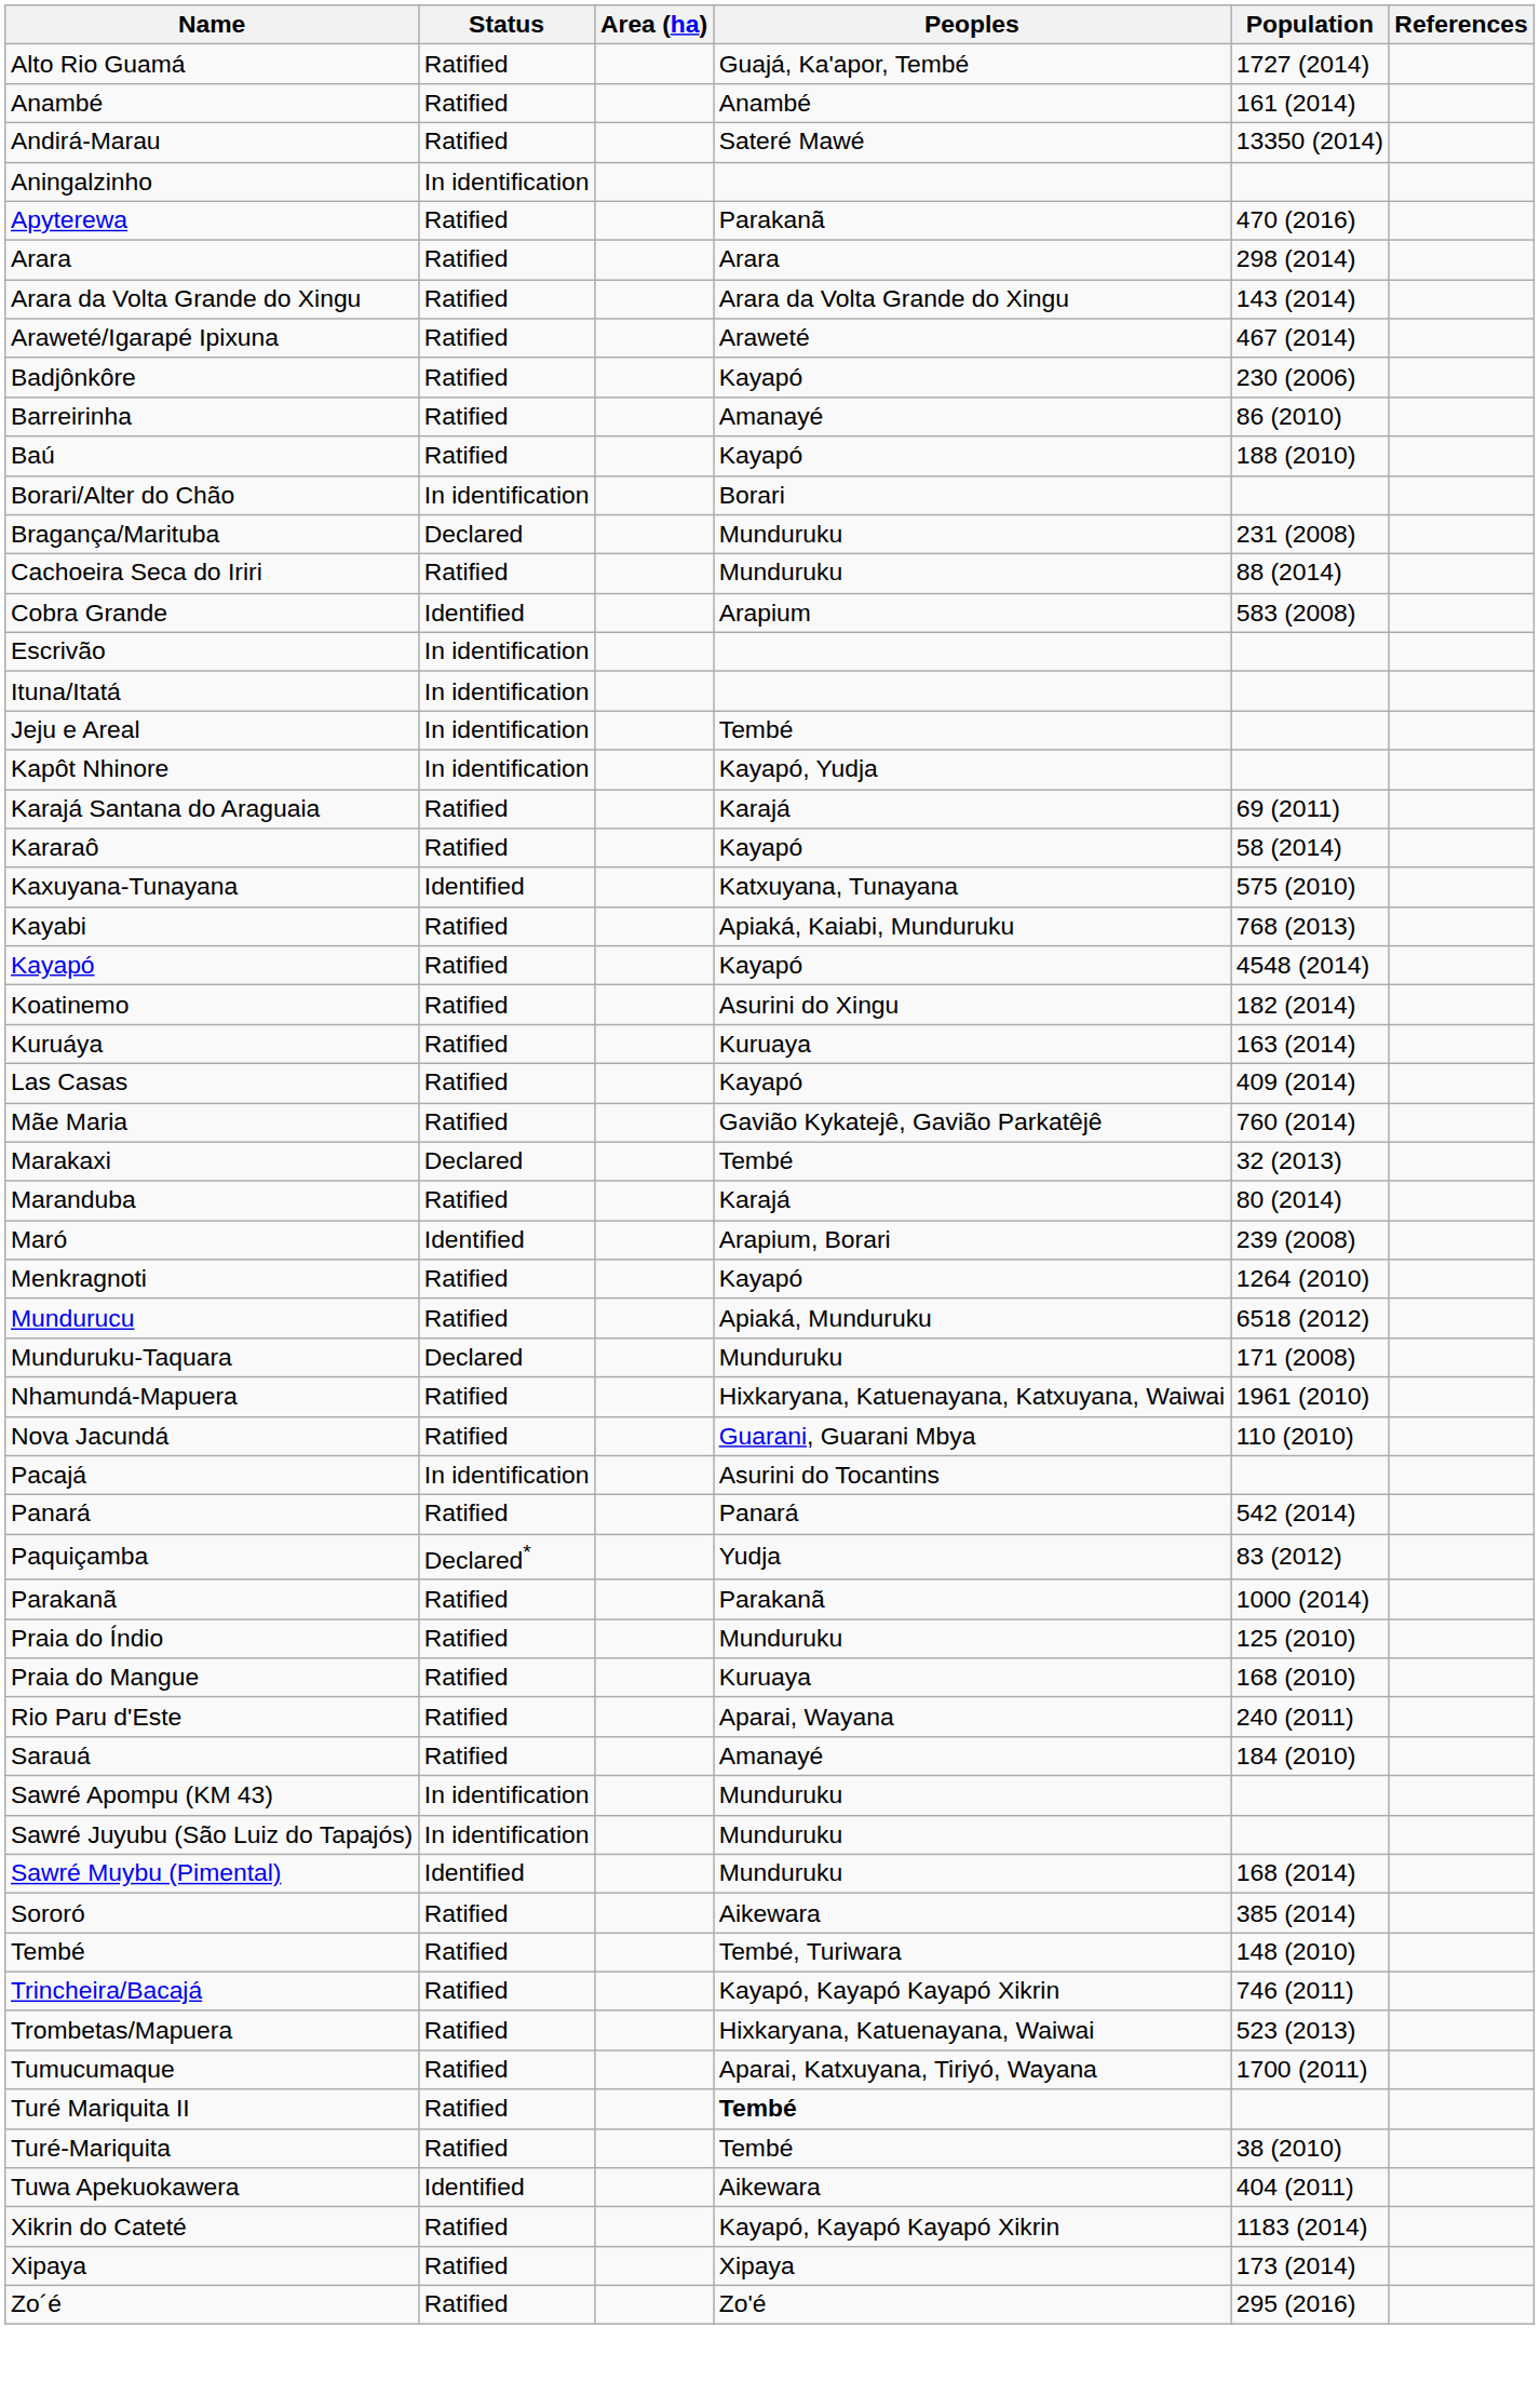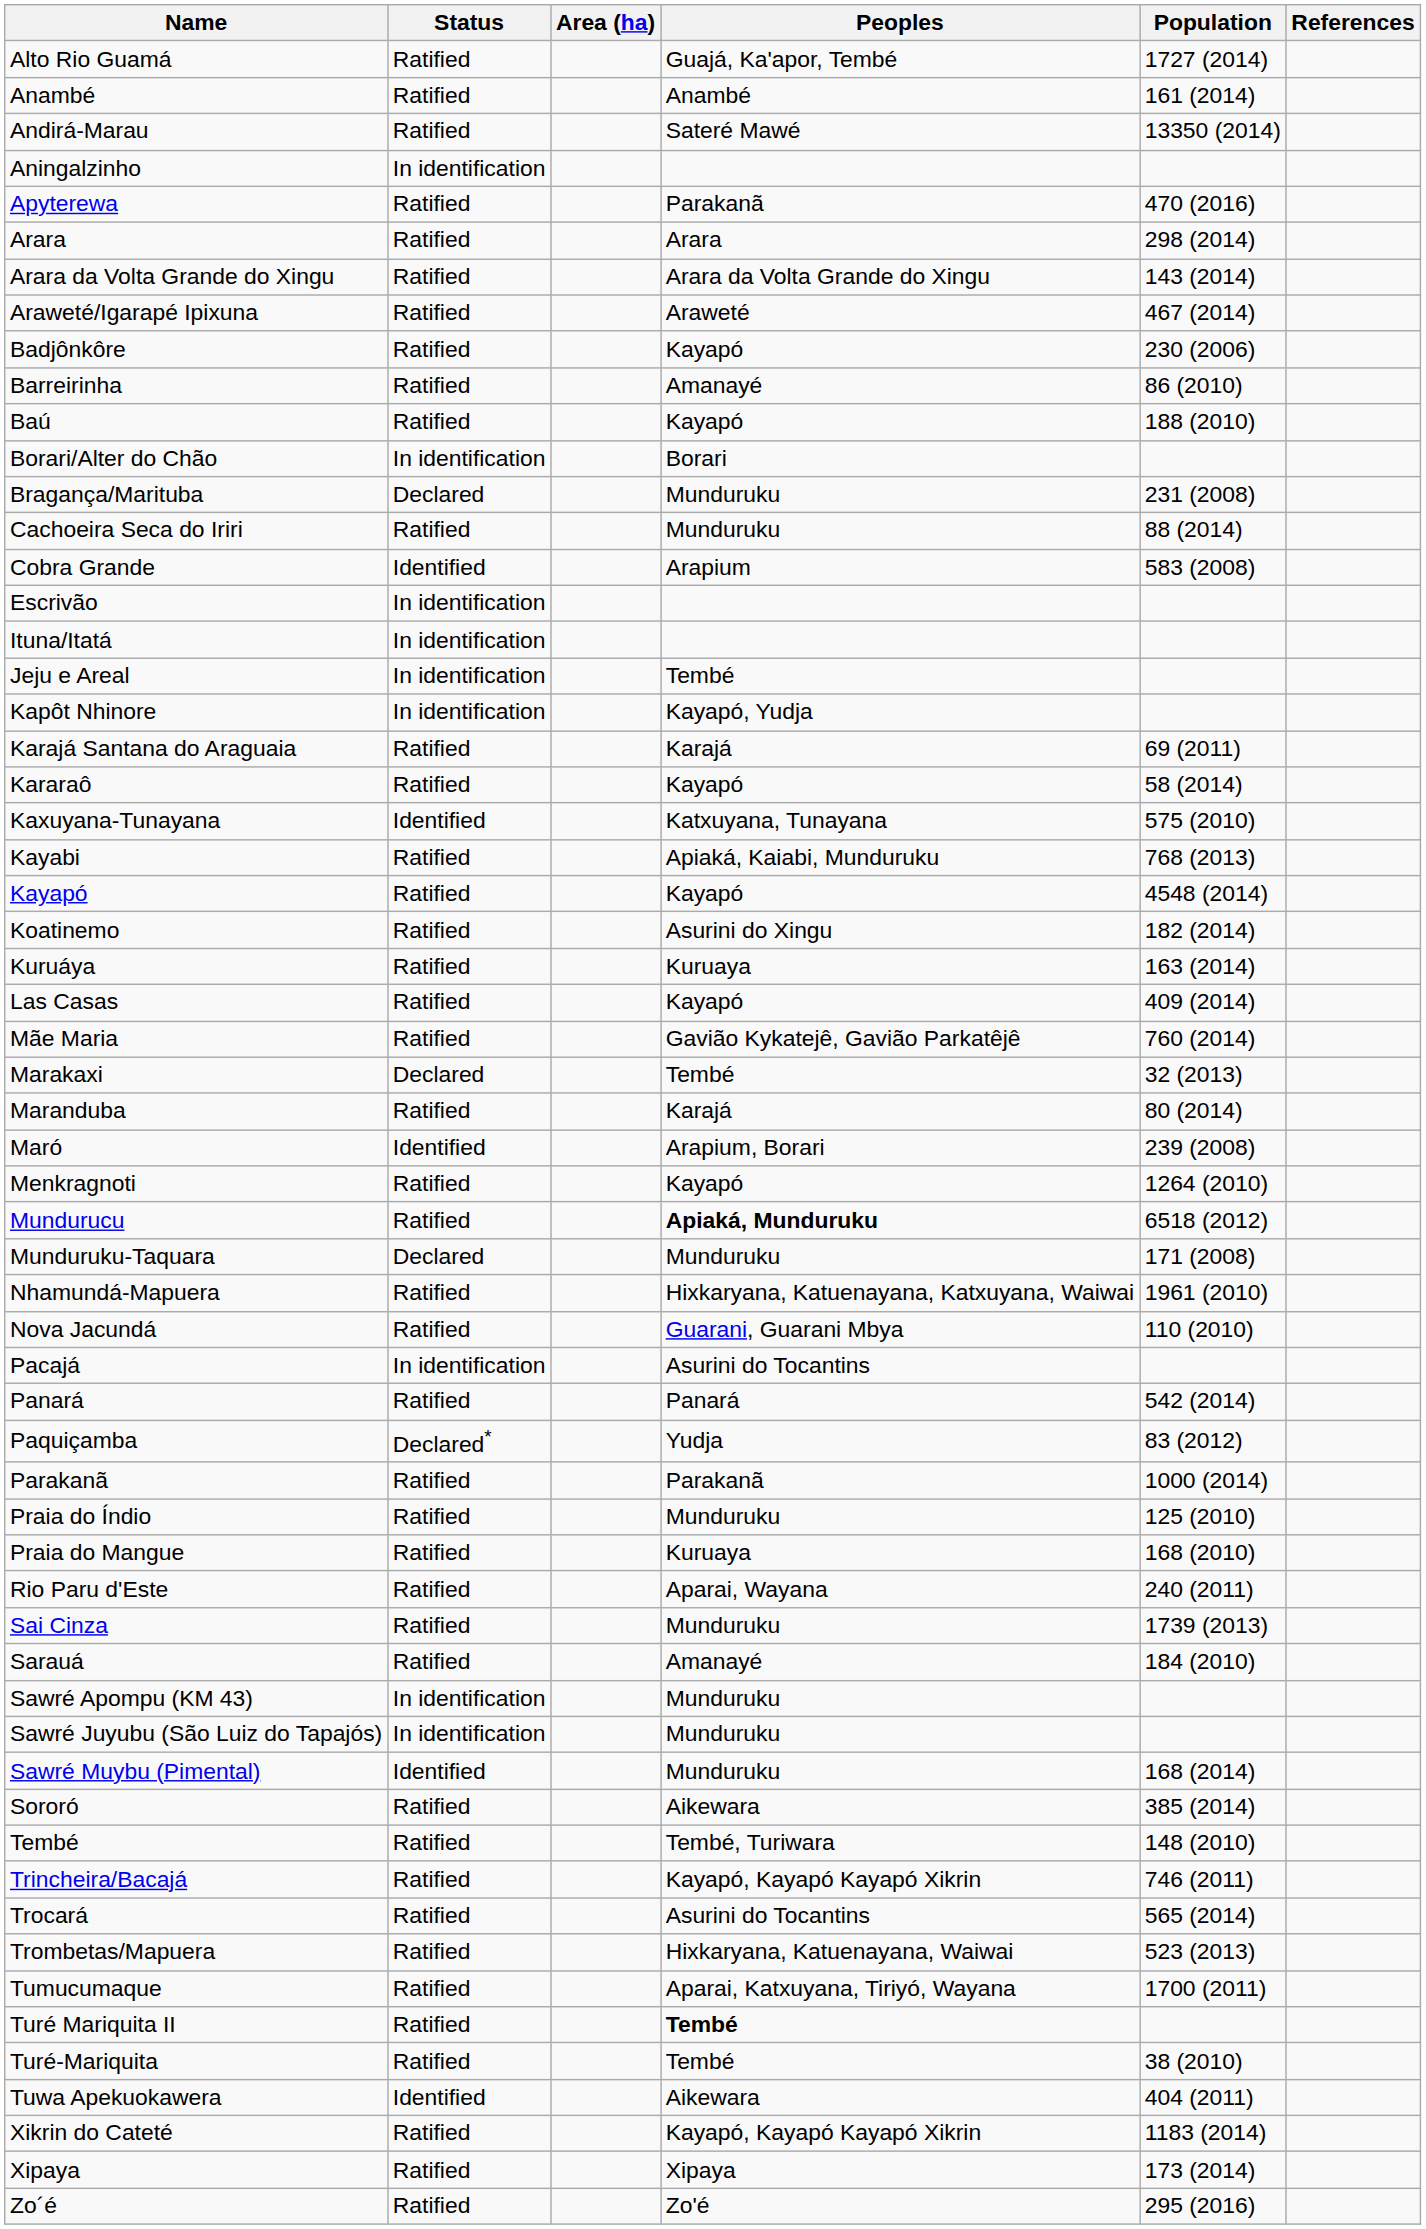 <table class="sortable wikitable">
 <tr>
 <th>Name</th>
 <th>Status</th>
 <th>Area (<a href='#'>ha</a>)</th>
 <th>Peoples</th>
 <th>Population</th>
 <th>References</th>
 </tr>
 <tr>
 <td>Alto Rio Guamá</td>
 <td>Ratified</td>
 <td></td>
 <td>Guajá, Ka'apor, Tembé</td>
 <td>1727 (2014)</td>
 <td></td>
 </tr>
 <tr>
 <td>Anambé</td>
 <td>Ratified</td>
 <td></td>
 <td>Anambé</td>
 <td>161 (2014)</td>
 <td></td>
 </tr>
 <tr>
 <td>Andirá-Marau</td>
 <td>Ratified</td>
 <td></td>
 <td>Sateré Mawé</td>
 <td>13350 (2014)</td>
 <td></td>
 </tr>
 <tr>
 <td>Aningalzinho</td>
 <td>In identification</td>
 <td></td>
 <td></td>
 <td></td>
 <td></td>
 </tr>
 <tr>
 <td><a href='#'>Apyterewa</a></td>
 <td>Ratified</td>
 <td></td>
 <td>Parakanã</td>
 <td>470 (2016)</td>
 <td></td>
 </tr>
 <tr>
 <td>Arara</td>
 <td>Ratified</td>
 <td></td>
 <td>Arara</td>
 <td>298 (2014)</td>
 <td></td>
 </tr>
 <tr>
 <td>Arara da Volta Grande do Xingu</td>
 <td>Ratified</td>
 <td></td>
 <td>Arara da Volta Grande do Xingu</td>
 <td>143 (2014)</td>
 <td></td>
 </tr>
 <tr>
 <td>Araweté/Igarapé Ipixuna</td>
 <td>Ratified</td>
 <td></td>
 <td>Araweté</td>
 <td>467 (2014)</td>
 <td></td>
 </tr>
 <tr>
 <td>Badjônkôre</td>
 <td>Ratified</td>
 <td></td>
 <td>Kayapó</td>
 <td>230 (2006)</td>
 <td></td>
 </tr>
 <tr>
 <td>Barreirinha</td>
 <td>Ratified</td>
 <td></td>
 <td>Amanayé</td>
 <td>86 (2010)</td>
 <td></td>
 </tr>
 <tr>
 <td>Baú</td>
 <td>Ratified</td>
 <td></td>
 <td>Kayapó</td>
 <td>188 (2010)</td>
 <td></td>
 </tr>
 <tr>
 <td>Borari/Alter do Chão</td>
 <td>In identification</td>
 <td></td>
 <td>Borari</td>
 <td></td>
 <td></td>
 </tr>
 <tr>
 <td>Bragança/Marituba</td>
 <td>Declared</td>
 <td></td>
 <td>Munduruku</td>
 <td>231 (2008)</td>
 <td></td>
 </tr>
 <tr>
 <td>Cachoeira Seca do Iriri</td>
 <td>Ratified</td>
 <td></td>
 <td>Munduruku</td>
 <td>88 (2014)</td>
 <td></td>
 </tr>
 <tr>
 <td>Cobra Grande</td>
 <td>Identified</td>
 <td></td>
 <td>Arapium</td>
 <td>583 (2008)</td>
 <td></td>
 </tr>
 <tr>
 <td>Escrivão</td>
 <td>In identification</td>
 <td></td>
 <td></td>
 <td></td>
 <td></td>
 </tr>
 <tr>
 <td>Ituna/Itatá</td>
 <td>In identification</td>
 <td></td>
 <td></td>
 <td></td>
 <td></td>
 </tr>
 <tr>
 <td>Jeju e Areal</td>
 <td>In identification</td>
 <td></td>
 <td>Tembé</td>
 <td></td>
 <td></td>
 </tr>
 <tr>
 <td>Kapôt Nhinore</td>
 <td>In identification</td>
 <td></td>
 <td>Kayapó, Yudja</td>
 <td></td>
 <td></td>
 </tr>
 <tr>
 <td>Karajá Santana do Araguaia</td>
 <td>Ratified</td>
 <td></td>
 <td>Karajá</td>
 <td>69 (2011)</td>
 <td></td>
 </tr>
 <tr>
 <td>Kararaô</td>
 <td>Ratified</td>
 <td></td>
 <td>Kayapó</td>
 <td>58 (2014)</td>
 <td></td>
 </tr>
 <tr>
 <td>Kaxuyana-Tunayana</td>
 <td>Identified</td>
 <td></td>
 <td>Katxuyana, Tunayana</td>
 <td>575 (2010)</td>
 <td></td>
 </tr>
 <tr>
 <td>Kayabi</td>
 <td>Ratified</td>
 <td></td>
 <td>Apiaká, Kaiabi, Munduruku</td>
 <td>768 (2013)</td>
 <td></td>
 </tr>
 <tr>
 <td><a href='#'>Kayapó</a></td>
 <td>Ratified</td>
 <td></td>
 <td>Kayapó</td>
 <td>4548 (2014)</td>
 <td></td>
 </tr>
 <tr>
 <td>Koatinemo</td>
 <td>Ratified</td>
 <td></td>
 <td>Asurini do Xingu</td>
 <td>182 (2014)</td>
 <td></td>
 </tr>
 <tr>
 <td>Kuruáya</td>
 <td>Ratified</td>
 <td></td>
 <td>Kuruaya</td>
 <td>163 (2014)</td>
 <td></td>
 </tr>
 <tr>
 <td>Las Casas</td>
 <td>Ratified</td>
 <td></td>
 <td>Kayapó</td>
 <td>409 (2014)</td>
 <td></td>
 </tr>
 <tr>
 <td>Mãe Maria</td>
 <td>Ratified</td>
 <td></td>
 <td>Gavião Kykatejê, Gavião Parkatêjê</td>
 <td>760 (2014)</td>
 <td></td>
 </tr>
 <tr>
 <td>Marakaxi</td>
 <td>Declared</td>
 <td></td>
 <td>Tembé</td>
 <td>32 (2013)</td>
 <td></td>
 </tr>
 <tr>
 <td>Maranduba</td>
 <td>Ratified</td>
 <td></td>
 <td>Karajá</td>
 <td>80 (2014)</td>
 <td></td>
 </tr>
 <tr>
 <td>Maró</td>
 <td>Identified</td>
 <td></td>
 <td>Arapium, Borari</td>
 <td>239 (2008)</td>
 <td></td>
 </tr>
 <tr>
 <td>Menkragnoti</td>
 <td>Ratified</td>
 <td></td>
 <td>Kayapó</td>
 <td>1264 (2010)</td>
 <td></td>
 </tr>
 <tr>
 <td><a href='#'>Mundurucu</a></td>
 <td>Ratified</td>
 <td></td>
-<td>Apiaká, Munduruku</td>
+<td><strong>Apiaká, Munduruku</strong></td>
 <td>6518 (2012)</td>
 <td></td>
 </tr>
 <tr>
 <td>Munduruku-Taquara</td>
 <td>Declared</td>
 <td></td>
 <td>Munduruku</td>
 <td>171 (2008)</td>
 <td></td>
 </tr>
 <tr>
 <td>Nhamundá-Mapuera</td>
 <td>Ratified</td>
 <td></td>
 <td>Hixkaryana, Katuenayana, Katxuyana, Waiwai</td>
 <td>1961 (2010)</td>
 <td></td>
 </tr>
 <tr>
 <td>Nova Jacundá</td>
 <td>Ratified</td>
 <td></td>
 <td><a href='#'>Guarani</a>, Guarani Mbya</td>
 <td>110 (2010)</td>
 <td></td>
 </tr>
 <tr>
 <td>Pacajá</td>
 <td>In identification</td>
 <td></td>
 <td>Asurini do Tocantins</td>
 <td></td>
 <td></td>
 </tr>
 <tr>
 <td>Panará</td>
 <td>Ratified</td>
 <td></td>
 <td>Panará</td>
 <td>542 (2014)</td>
 <td></td>
 </tr>
 <tr>
 <td>Paquiçamba</td>
 <td>Declared<sup>*</sup></td>
 <td></td>
 <td>Yudja</td>
 <td>83 (2012)</td>
 <td></td>
 </tr>
 <tr>
 <td>Parakanã</td>
 <td>Ratified</td>
 <td></td>
 <td>Parakanã</td>
 <td>1000 (2014)</td>
 <td></td>
 </tr>
 <tr>
 <td>Praia do Índio</td>
 <td>Ratified</td>
 <td></td>
 <td>Munduruku</td>
 <td>125 (2010)</td>
 <td></td>
 </tr>
 <tr>
 <td>Praia do Mangue</td>
 <td>Ratified</td>
 <td></td>
 <td>Kuruaya</td>
 <td>168 (2010)</td>
 <td></td>
 </tr>
 <tr>
 <td>Rio Paru d'Este</td>
 <td>Ratified</td>
 <td></td>
 <td>Aparai, Wayana</td>
 <td>240 (2011)</td>
 <td></td>
 </tr>
 <tr>
+<td><a href='#'>Sai Cinza</a></td>
+<td>Ratified</td>
+<td></td>
+<td>Munduruku</td>
+<td>1739 (2013)</td>
+<td></td>
+</tr>
+<tr>
 <td>Sarauá</td>
 <td>Ratified</td>
 <td></td>
 <td>Amanayé</td>
 <td>184 (2010)</td>
 <td></td>
 </tr>
 <tr>
 <td>Sawré Apompu (KM 43)</td>
 <td>In identification</td>
 <td></td>
 <td>Munduruku</td>
 <td></td>
 <td></td>
 </tr>
 <tr>
 <td>Sawré Juyubu (São Luiz do Tapajós)</td>
 <td>In identification</td>
 <td></td>
 <td>Munduruku</td>
 <td></td>
 <td></td>
 </tr>
 <tr>
 <td><a href='#'>Sawré Muybu (Pimental)</a></td>
 <td>Identified</td>
 <td></td>
 <td>Munduruku</td>
 <td>168 (2014)</td>
 <td></td>
 </tr>
 <tr>
 <td>Sororó</td>
 <td>Ratified</td>
 <td></td>
 <td>Aikewara</td>
 <td>385 (2014)</td>
 <td></td>
 </tr>
 <tr>
 <td>Tembé</td>
 <td>Ratified</td>
 <td></td>
 <td>Tembé, Turiwara</td>
 <td>148 (2010)</td>
 <td></td>
 </tr>
 <tr>
 <td><a href='#'>Trincheira/Bacajá</a></td>
 <td>Ratified</td>
 <td></td>
 <td>Kayapó, Kayapó Kayapó Xikrin</td>
 <td>746 (2011)</td>
+<td></td>
+</tr>
+<tr>
+<td>Trocará</td>
+<td>Ratified</td>
+<td></td>
+<td>Asurini do Tocantins</td>
+<td>565 (2014)</td>
 <td></td>
 </tr>
 <tr>
 <td>Trombetas/Mapuera</td>
 <td>Ratified</td>
 <td></td>
 <td>Hixkaryana, Katuenayana, Waiwai</td>
 <td>523 (2013)</td>
 <td></td>
 </tr>
 <tr>
 <td>Tumucumaque</td>
 <td>Ratified</td>
 <td></td>
 <td>Aparai, Katxuyana, Tiriyó, Wayana</td>
 <td>1700 (2011)</td>
 <td></td>
 </tr>
 <tr>
 <td>Turé Mariquita II</td>
 <td>Ratified</td>
 <td></td>
 <td><strong>Tembé</strong></td>
 <td></td>
 <td></td>
 </tr>
 <tr>
 <td>Turé-Mariquita</td>
 <td>Ratified</td>
 <td></td>
 <td>Tembé</td>
 <td>38 (2010)</td>
 <td></td>
 </tr>
 <tr>
 <td>Tuwa Apekuokawera</td>
 <td>Identified</td>
 <td></td>
 <td>Aikewara</td>
 <td>404 (2011)</td>
 <td></td>
 </tr>
 <tr>
 <td>Xikrin do Cateté</td>
 <td>Ratified</td>
 <td></td>
 <td>Kayapó, Kayapó Kayapó Xikrin</td>
 <td>1183 (2014)</td>
 <td></td>
 </tr>
 <tr>
 <td>Xipaya</td>
 <td>Ratified</td>
 <td></td>
 <td>Xipaya</td>
 <td>173 (2014)</td>
 <td></td>
 </tr>
 <tr>
 <td>Zo´é</td>
 <td>Ratified</td>
 <td></td>
 <td>Zo'é</td>
 <td>295 (2016)</td>
 <td></td>
 </tr>
 </table>
